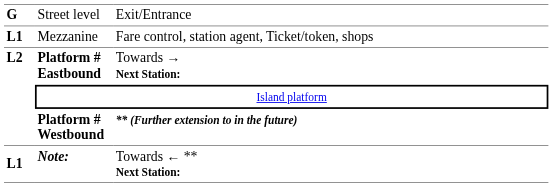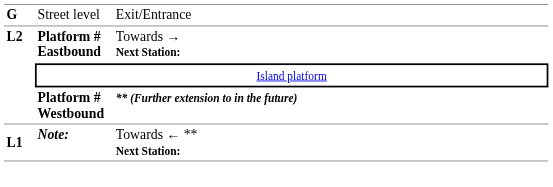 <table border="0" cellspacing="0" cellpadding="3">
 <tr>
 <td width="30" valign="top" style="border-top:solid 1px gray;border-bottom:solid 1px gray;"><strong>G</strong></td>
 <td width="85" valign="top" style="border-top:solid 1px gray;border-bottom:solid 1px gray;">Street level</td>
 <td width="500" valign="top" style="border-top:solid 1px gray;border-bottom:solid 1px gray;">Exit/Entrance</td>
-</tr>
-<tr>
-<td style="border-bottom:solid 1px gray;"><strong>L1</strong></td>
-<td style="border-bottom:solid 1px gray;">Mezzanine</td>
-<td style="border-bottom:solid 1px gray;">Fare control, station agent, Ticket/token, shops</td>
 </tr>
 <tr>
 <td rowspan="3" width="30" valign="top" style="border-bottom:solid 1px gray;"><strong>L2</strong></td>
 <td width="85" style="border-bottom:solid 1px white;"><span><strong>Platform #</strong><br><strong>Eastbound</strong></span></td>
 <td width="500" style="border-bottom:solid 1px white;">Towards → <br><small><strong>Next Station:</strong> </small></td>
 </tr>
 <tr>
 <td colspan="2" style="border-top:solid 2px black;border-right:solid 2px black;border-left:solid 2px black;border-bottom:solid 2px black;text-align:center;"><small><a href='#'>Island platform</a></small></td>
 </tr>
 <tr>
 <td width="85" style="border-bottom:solid 1px gray;"><span><strong>Platform #</strong><br><strong>Westbound</strong></span></td>
 <td style="border-bottom:solid 1px gray;" width="500" valign="top"><strong><em><small>** (Further extension to  in the future)</small></em></strong></td>
 </tr>
 <tr>
 <td style="border-bottom:solid 1px gray;"><strong>L1</strong></td>
 <td style="border-bottom:solid 1px gray;" width="85" valign="top"><strong><em>Note:</em></strong></td>
 <td width="500" style="border-bottom:solid 1px gray;">Towards ←  **<br><small><strong>Next Station:</strong> </small></td>
 </tr>
 <tr>
 </tr>
 </table>
